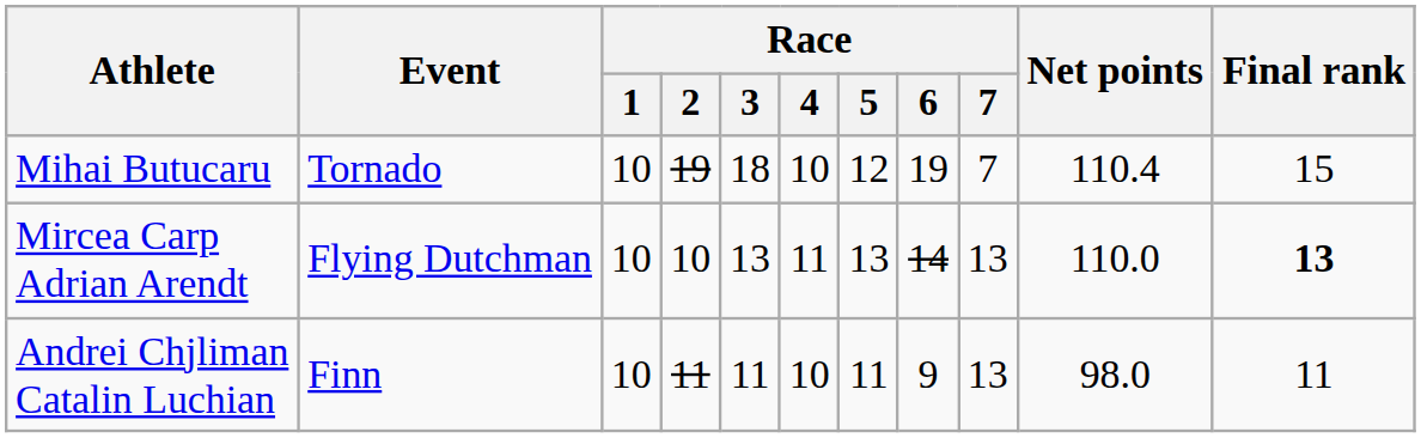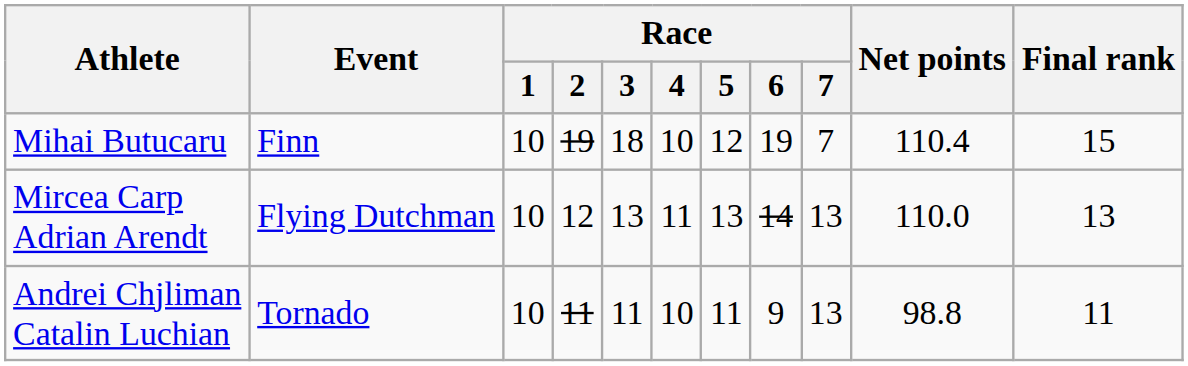 <table class="wikitable" style="font-size:90%">
 <tr>
 <th rowspan="2">Athlete</th>
 <th rowspan="2">Event</th>
 <th colspan=7>Race</th>
 <th rowspan=2>Net points</th>
 <th rowspan=2>Final rank</th>
 </tr>
 <tr style="font-size:95%">
 <th>1</th>
 <th>2</th>
 <th>3</th>
 <th>4</th>
 <th>5</th>
 <th>6</th>
 <th>7</th>
 </tr>
 <tr align=center>
 <td align=left><a href='#'>Mihai Butucaru</a></td>
-<td align=left><a href='#'>Tornado</a></td>
+<td align=left><a href='#'>Finn</a></td>
 <td>10</td>
 <td><s>19</s></td>
 <td>18</td>
 <td>10</td>
 <td>12</td>
 <td>19</td>
 <td>7</td>
 <td>110.4</td>
 <td>15</td>
 </tr>
 <tr align=center>
 <td align=left><a href='#'>Mircea Carp</a><br><a href='#'>Adrian Arendt</a></td>
 <td align=left><a href='#'>Flying Dutchman</a></td>
 <td>10</td>
-<td>10</td>
+<td>12</td>
 <td>13</td>
 <td>11</td>
 <td>13</td>
 <td><s>14</s></td>
 <td>13</td>
 <td>110.0</td>
-<td><strong>13</strong></td>
+<td>13</td>
 </tr>
 <tr align=center>
 <td align=left><a href='#'>Andrei Chjliman</a><br><a href='#'>Catalin Luchian</a></td>
-<td align=left><a href='#'>Finn</a></td>
+<td align=left><a href='#'>Tornado</a></td>
 <td>10</td>
 <td><s>11</s></td>
 <td>11</td>
 <td>10</td>
 <td>11</td>
 <td>9</td>
 <td>13</td>
-<td>98.0</td>
+<td>98.8</td>
 <td>11</td>
 </tr>
 </table>
